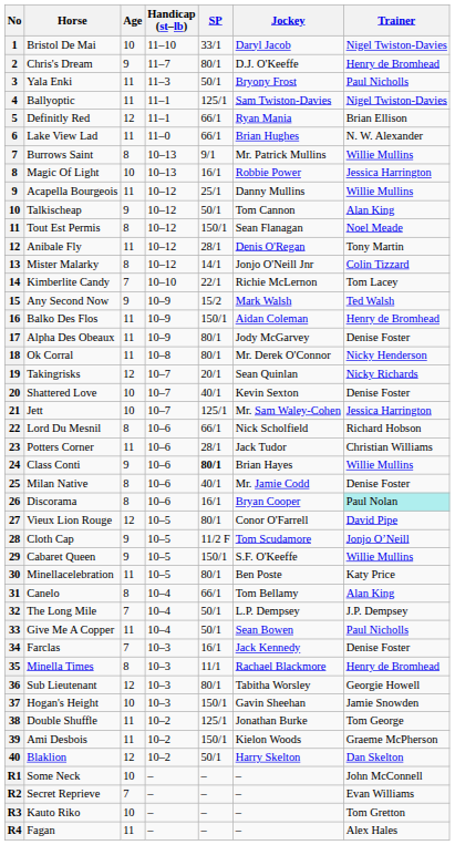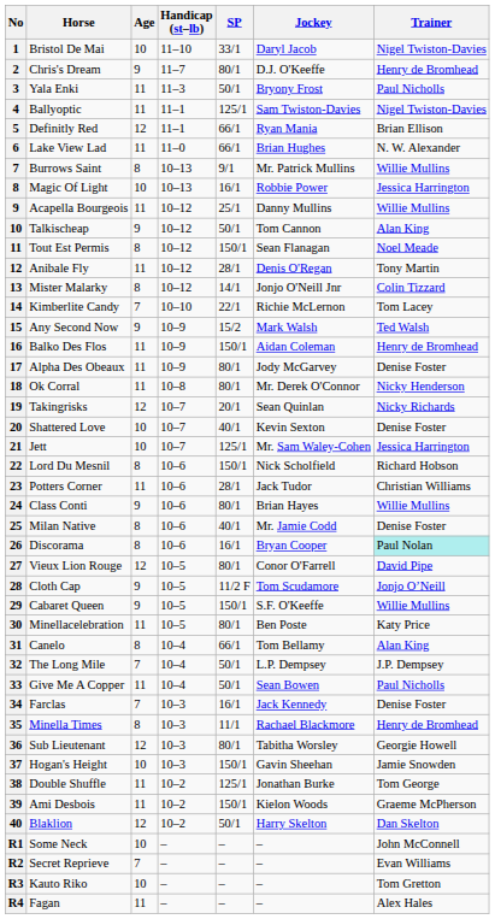 <table class="wikitable sortable">
 <tr>
 <th scope="col">No</th>
 <th scope="col">Horse</th>
 <th scope="col">Age</th>
 <th scope="col">Handicap<br>(<a href='#'>st</a>–<a href='#'>lb</a>)</th>
 <th scope="col"><a href='#'>SP</a></th>
 <th scope="col"><a href='#'>Jockey</a></th>
 <th scope="col"><a href='#'>Trainer</a></th>
 </tr>
 <tr>
 <th scope="row">1</th>
 <td>Bristol De Mai</td>
 <td>10</td>
 <td>11–10</td>
 <td>33/1</td>
 <td><a href='#'>Daryl Jacob</a></td>
 <td><a href='#'>Nigel Twiston-Davies</a></td>
 </tr>
 <tr>
 <th scope="row">2</th>
 <td>Chris's Dream</td>
 <td>9</td>
 <td>11–7</td>
 <td>80/1</td>
 <td>D.J. O'Keeffe</td>
 <td><a href='#'>Henry de Bromhead</a></td>
 </tr>
 <tr>
 <th scope="row">3</th>
 <td>Yala Enki</td>
 <td>11</td>
 <td>11–3</td>
 <td>50/1</td>
 <td><a href='#'>Bryony Frost</a></td>
 <td><a href='#'>Paul Nicholls</a></td>
 </tr>
 <tr>
 <th scope="row">4</th>
 <td>Ballyoptic</td>
 <td>11</td>
 <td>11–1</td>
 <td>125/1</td>
 <td><a href='#'>Sam Twiston-Davies</a></td>
 <td><a href='#'>Nigel Twiston-Davies</a></td>
 </tr>
 <tr>
 <th scope="row">5</th>
 <td>Definitly Red</td>
 <td>12</td>
 <td>11–1</td>
 <td>66/1</td>
 <td><a href='#'>Ryan Mania</a></td>
 <td>Brian Ellison</td>
 </tr>
 <tr>
 <th scope="row">6</th>
 <td>Lake View Lad</td>
 <td>11</td>
 <td>11–0</td>
 <td>66/1</td>
 <td><a href='#'>Brian Hughes</a></td>
 <td>N. W. Alexander</td>
 </tr>
 <tr>
 <th scope="row">7</th>
 <td>Burrows Saint</td>
 <td>8</td>
 <td>10–13</td>
 <td>9/1</td>
 <td>Mr. Patrick Mullins</td>
 <td><a href='#'>Willie Mullins</a></td>
 </tr>
 <tr>
 <th scope="row">8</th>
 <td>Magic Of Light</td>
 <td>10</td>
 <td>10–13</td>
 <td>16/1</td>
 <td><a href='#'>Robbie Power</a></td>
 <td><a href='#'>Jessica Harrington</a></td>
 </tr>
 <tr>
 <th scope="row">9</th>
 <td>Acapella Bourgeois</td>
 <td>11</td>
 <td>10–12</td>
 <td>25/1</td>
 <td>Danny Mullins</td>
 <td><a href='#'>Willie Mullins</a></td>
 </tr>
 <tr>
 <th scope="row">10</th>
 <td>Talkischeap</td>
 <td>9</td>
 <td>10–12</td>
 <td>50/1</td>
 <td>Tom Cannon</td>
 <td><a href='#'>Alan King</a></td>
 </tr>
 <tr>
 <th scope="row">11</th>
 <td>Tout Est Permis</td>
 <td>8</td>
 <td>10–12</td>
 <td>150/1</td>
 <td>Sean Flanagan</td>
 <td><a href='#'>Noel Meade</a></td>
 </tr>
 <tr>
 <th scope="row">12</th>
 <td>Anibale Fly</td>
 <td>11</td>
 <td>10–12</td>
 <td>28/1</td>
 <td><a href='#'>Denis O'Regan</a></td>
 <td>Tony Martin</td>
 </tr>
 <tr>
 <th scope="row">13</th>
 <td>Mister Malarky</td>
 <td>8</td>
 <td>10–12</td>
 <td>14/1</td>
 <td>Jonjo O'Neill Jnr</td>
 <td><a href='#'>Colin Tizzard</a></td>
 </tr>
 <tr>
 <th scope="row">14</th>
 <td>Kimberlite Candy</td>
 <td>7</td>
 <td>10–10</td>
 <td>22/1</td>
 <td>Richie McLernon</td>
 <td>Tom Lacey</td>
 </tr>
 <tr>
 <th scope="row">15</th>
 <td>Any Second Now</td>
 <td>9</td>
 <td>10–9</td>
 <td>15/2</td>
 <td><a href='#'>Mark Walsh</a></td>
 <td><a href='#'>Ted Walsh</a></td>
 </tr>
 <tr>
 <th scope="row">16</th>
 <td>Balko Des Flos</td>
 <td>11</td>
 <td>10–9</td>
 <td>150/1</td>
 <td><a href='#'>Aidan Coleman</a></td>
 <td><a href='#'>Henry de Bromhead</a></td>
 </tr>
 <tr>
 <th scope="row">17</th>
 <td>Alpha Des Obeaux</td>
 <td>11</td>
 <td>10–9</td>
 <td>80/1</td>
 <td>Jody McGarvey</td>
 <td>Denise Foster</td>
 </tr>
 <tr>
 <th scope="row">18</th>
 <td>Ok Corral</td>
 <td>11</td>
 <td>10–8</td>
 <td>80/1</td>
 <td>Mr. Derek O'Connor</td>
 <td><a href='#'>Nicky Henderson</a></td>
 </tr>
 <tr>
 <th scope="row">19</th>
 <td>Takingrisks</td>
 <td>12</td>
 <td>10–7</td>
 <td>20/1</td>
 <td>Sean Quinlan</td>
 <td><a href='#'>Nicky Richards</a></td>
 </tr>
 <tr>
 <th scope="row">20</th>
 <td>Shattered Love</td>
 <td>10</td>
 <td>10–7</td>
 <td>40/1</td>
 <td>Kevin Sexton</td>
 <td>Denise Foster</td>
 </tr>
 <tr>
 <th scope="row">21</th>
 <td>Jett</td>
 <td>10</td>
 <td>10–7</td>
 <td>125/1</td>
 <td>Mr. <a href='#'>Sam Waley-Cohen</a></td>
 <td><a href='#'>Jessica Harrington</a></td>
 </tr>
 <tr>
 <th scope="row">22</th>
 <td>Lord Du Mesnil</td>
 <td>8</td>
 <td>10–6</td>
-<td>66/1</td>
+<td>150/1</td>
 <td>Nick Scholfield</td>
 <td>Richard Hobson</td>
 </tr>
 <tr>
 <th scope="row">23</th>
 <td>Potters Corner</td>
 <td>11</td>
 <td>10–6</td>
 <td>28/1</td>
 <td>Jack Tudor</td>
 <td>Christian Williams</td>
 </tr>
 <tr>
 <th scope="row">24</th>
 <td>Class Conti</td>
 <td>9</td>
 <td>10–6</td>
-<td><strong>80/1</strong></td>
+<td>80/1</td>
 <td>Brian Hayes</td>
 <td><a href='#'>Willie Mullins</a></td>
 </tr>
 <tr>
 <th scope="row">25</th>
 <td>Milan Native</td>
 <td>8</td>
 <td>10–6</td>
 <td>40/1</td>
 <td>Mr. <a href='#'>Jamie Codd</a></td>
 <td>Denise Foster</td>
 </tr>
 <tr>
 <th scope="row">26</th>
 <td>Discorama</td>
 <td>8</td>
 <td>10–6</td>
 <td>16/1</td>
 <td><a href='#'>Bryan Cooper</a></td>
 <td style="background: paleturquoise;">Paul Nolan</td>
 </tr>
 <tr>
 <th scope="row">27</th>
 <td>Vieux Lion Rouge</td>
 <td>12</td>
 <td>10–5</td>
 <td>80/1</td>
 <td>Conor O'Farrell</td>
 <td><a href='#'>David Pipe</a></td>
 </tr>
 <tr>
 <th scope="row">28</th>
 <td>Cloth Cap</td>
 <td>9</td>
 <td>10–5</td>
 <td>11/2 F</td>
 <td><a href='#'>Tom Scudamore</a></td>
 <td><a href='#'>Jonjo O’Neill</a></td>
 </tr>
 <tr>
 <th scope="row">29</th>
 <td>Cabaret Queen</td>
 <td>9</td>
 <td>10–5</td>
 <td>150/1</td>
 <td>S.F. O'Keeffe</td>
 <td><a href='#'>Willie Mullins</a></td>
 </tr>
 <tr>
 <th scope="row">30</th>
 <td>Minellacelebration</td>
 <td>11</td>
 <td>10–5</td>
 <td>80/1</td>
 <td>Ben Poste</td>
 <td>Katy Price</td>
 </tr>
 <tr>
 <th scope="row">31</th>
 <td>Canelo</td>
 <td>8</td>
 <td>10–4</td>
 <td>66/1</td>
 <td>Tom Bellamy</td>
 <td><a href='#'>Alan King</a></td>
 </tr>
 <tr>
 <th scope="row">32</th>
 <td>The Long Mile</td>
 <td>7</td>
 <td>10–4</td>
 <td>50/1</td>
 <td>L.P. Dempsey</td>
 <td>J.P. Dempsey</td>
 </tr>
 <tr>
 <th scope="row">33</th>
 <td>Give Me A Copper</td>
 <td>11</td>
 <td>10–4</td>
 <td>50/1</td>
 <td><a href='#'>Sean Bowen</a></td>
 <td><a href='#'>Paul Nicholls</a></td>
 </tr>
 <tr>
 <th scope="row">34</th>
 <td>Farclas</td>
 <td>7</td>
 <td>10–3</td>
 <td>16/1</td>
 <td><a href='#'>Jack Kennedy</a></td>
 <td>Denise Foster</td>
 </tr>
 <tr>
 <th scope="row">35</th>
 <td><a href='#'>Minella Times</a></td>
 <td>8</td>
 <td>10–3</td>
 <td>11/1</td>
 <td><a href='#'>Rachael Blackmore</a></td>
 <td><a href='#'>Henry de Bromhead</a></td>
 </tr>
 <tr>
 <th scope="row">36</th>
 <td>Sub Lieutenant</td>
 <td>12</td>
 <td>10–3</td>
 <td>80/1</td>
 <td>Tabitha Worsley</td>
 <td>Georgie Howell</td>
 </tr>
 <tr>
 <th scope="row">37</th>
 <td>Hogan's Height</td>
 <td>10</td>
 <td>10–3</td>
 <td>150/1</td>
 <td>Gavin Sheehan</td>
 <td>Jamie Snowden</td>
 </tr>
 <tr>
 <th scope="row">38</th>
 <td>Double Shuffle</td>
 <td>11</td>
 <td>10–2</td>
 <td>125/1</td>
 <td>Jonathan Burke</td>
 <td>Tom George</td>
 </tr>
 <tr>
 <th scope="row">39</th>
 <td>Ami Desbois</td>
 <td>11</td>
 <td>10–2</td>
 <td>150/1</td>
 <td>Kielon Woods</td>
 <td>Graeme McPherson</td>
 </tr>
 <tr>
 <th scope="row">40</th>
 <td><a href='#'>Blaklion</a></td>
 <td>12</td>
 <td>10–2</td>
 <td>50/1</td>
 <td><a href='#'>Harry Skelton</a></td>
 <td><a href='#'>Dan Skelton</a></td>
 </tr>
 <tr>
 <th scope="row">R1</th>
 <td>Some Neck</td>
 <td>10</td>
 <td>–</td>
 <td>–</td>
 <td>–</td>
 <td>John McConnell</td>
 </tr>
 <tr>
 <th scope="row">R2</th>
 <td>Secret Reprieve</td>
 <td>7</td>
 <td>–</td>
 <td>–</td>
 <td>–</td>
 <td>Evan Williams</td>
 </tr>
 <tr>
 <th scope="row">R3</th>
 <td>Kauto Riko</td>
 <td>10</td>
 <td>–</td>
 <td>–</td>
 <td>–</td>
 <td>Tom Gretton</td>
 </tr>
 <tr>
 <th scope="row">R4</th>
 <td>Fagan</td>
 <td>11</td>
 <td>–</td>
 <td>–</td>
 <td>–</td>
 <td>Alex Hales</td>
 </tr>
 </table>
